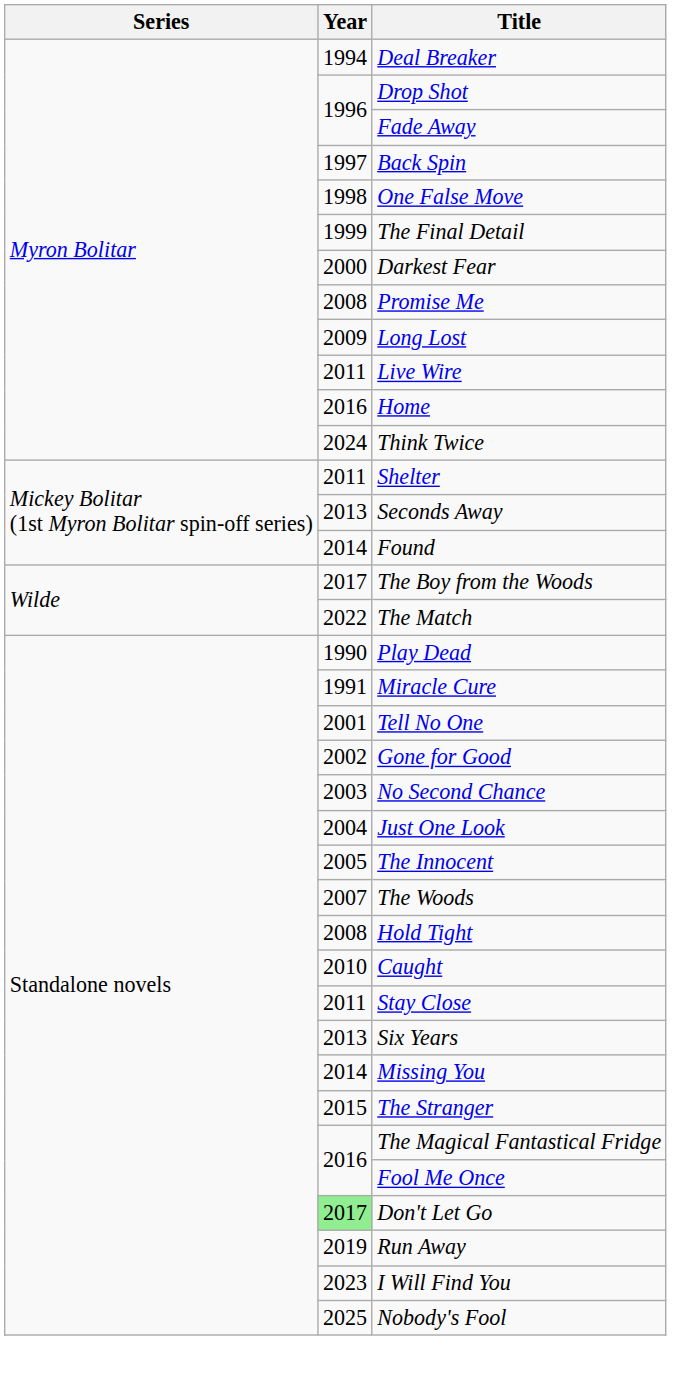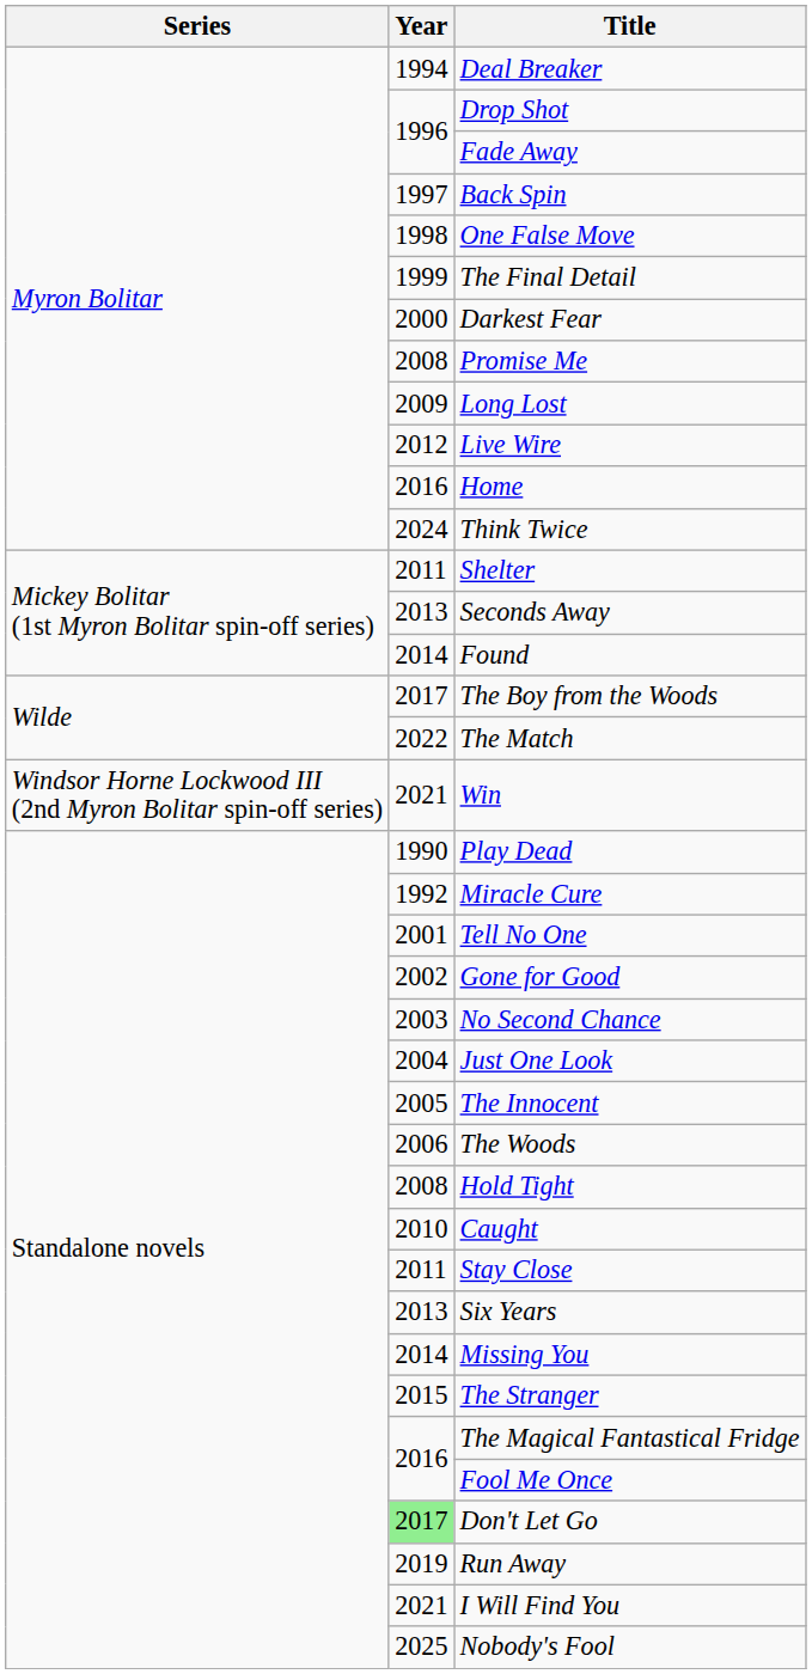 <table class="wikitable sortable">
 <tr>
 <th>Series</th>
 <th>Year</th>
 <th>Title</th>
 </tr>
 <tr>
 <td rowspan=12><em><a href='#'>Myron Bolitar</a></em></td>
 <td>1994</td>
 <td><em><a href='#'>Deal Breaker</a></em></td>
 </tr>
 <tr>
 <td rowspan=2>1996</td>
 <td><em><a href='#'>Drop Shot</a></em></td>
 </tr>
 <tr>
 <td><em><a href='#'>Fade Away</a></em></td>
 </tr>
 <tr>
 <td>1997</td>
 <td><em><a href='#'>Back Spin</a></em></td>
 </tr>
 <tr>
 <td>1998</td>
 <td><em><a href='#'>One False Move</a></em></td>
 </tr>
 <tr>
 <td>1999</td>
 <td><em>The Final Detail</em></td>
 </tr>
 <tr>
 <td>2000</td>
 <td><em>Darkest Fear</em></td>
 </tr>
 <tr>
 <td>2008</td>
 <td><em><a href='#'>Promise Me</a></em></td>
 </tr>
 <tr>
 <td>2009</td>
 <td><em><a href='#'>Long Lost</a></em></td>
 </tr>
 <tr>
-<td>2011</td>
+<td>2012</td>
 <td><em><a href='#'>Live Wire</a></em></td>
 </tr>
 <tr>
 <td>2016</td>
 <td><em><a href='#'>Home</a></em></td>
 </tr>
 <tr>
 <td>2024</td>
 <td><em>Think Twice</em></td>
 </tr>
 <tr>
 <td rowspan=3><em>Mickey Bolitar</em><br>(1st <em>Myron Bolitar</em> spin-off series)</td>
 <td>2011</td>
 <td><em><a href='#'>Shelter</a></em></td>
 </tr>
 <tr>
 <td>2013</td>
 <td><em>Seconds Away</em></td>
 </tr>
 <tr>
 <td>2014</td>
 <td><em>Found</em></td>
 </tr>
 <tr>
 <td rowspan=2><em>Wilde</em></td>
 <td>2017</td>
 <td><em>The Boy from the Woods</em></td>
 </tr>
 <tr>
 <td>2022</td>
 <td><em>The Match</em></td>
 </tr>
 <tr>
+<td><em>Windsor Horne Lockwood III</em><br>(2nd <em>Myron Bolitar</em> spin-off series)</td>
+<td>2021</td>
+<td><em><a href='#'>Win</a></em></td>
+</tr>
+<tr>
 <td rowspan="20">Standalone novels</td>
 <td>1990</td>
 <td><em><a href='#'>Play Dead</a></em></td>
 </tr>
 <tr>
-<td>1991</td>
+<td>1992</td>
 <td><em><a href='#'>Miracle Cure</a></em></td>
 </tr>
 <tr>
 <td>2001</td>
 <td><em><a href='#'>Tell No One</a></em></td>
 </tr>
 <tr>
 <td>2002</td>
 <td><em><a href='#'>Gone for Good</a></em></td>
 </tr>
 <tr>
 <td>2003</td>
 <td><em><a href='#'>No Second Chance</a></em></td>
 </tr>
 <tr>
 <td>2004</td>
 <td><em><a href='#'>Just One Look</a></em></td>
 </tr>
 <tr>
 <td>2005</td>
 <td><em><a href='#'>The Innocent</a></em></td>
 </tr>
 <tr>
-<td>2007</td>
+<td>2006</td>
 <td><em>The Woods</em></td>
 </tr>
 <tr>
 <td>2008</td>
 <td><em><a href='#'>Hold Tight</a></em></td>
 </tr>
 <tr>
 <td>2010</td>
 <td><em><a href='#'>Caught</a></em></td>
 </tr>
 <tr>
 <td>2011</td>
 <td><em><a href='#'>Stay Close</a></em></td>
 </tr>
 <tr>
 <td>2013</td>
 <td><em>Six Years</em></td>
 </tr>
 <tr>
 <td>2014</td>
 <td><em><a href='#'>Missing You</a></em></td>
 </tr>
 <tr>
 <td>2015</td>
 <td><em><a href='#'>The Stranger</a></em></td>
 </tr>
 <tr>
 <td rowspan=2>2016</td>
 <td><em>The Magical Fantastical Fridge</em></td>
 </tr>
 <tr>
 <td><em><a href='#'>Fool Me Once</a></em></td>
 </tr>
 <tr>
 <td style="background: lightgreen;">2017</td>
 <td><em>Don't Let Go</em></td>
 </tr>
 <tr>
 <td>2019</td>
 <td><em>Run Away</em></td>
 </tr>
 <tr>
-<td>2023</td>
+<td>2021</td>
 <td><em>I Will Find You</em></td>
 </tr>
 <tr>
 <td>2025</td>
 <td><em>Nobody's Fool</em></td>
 </tr>
 </table>
